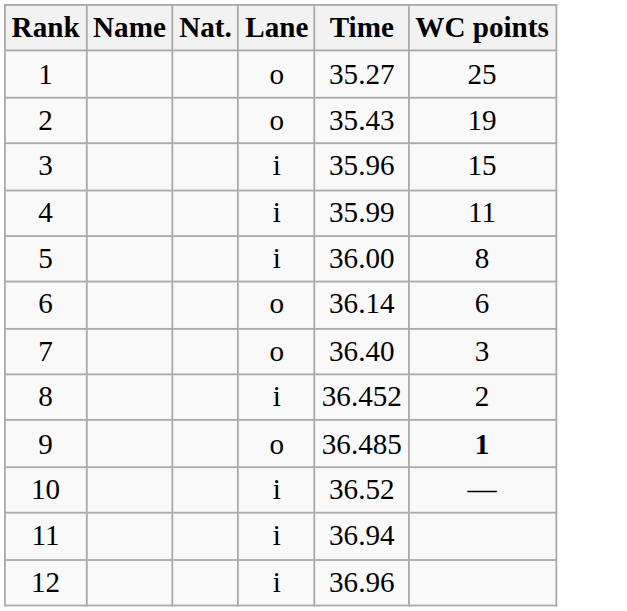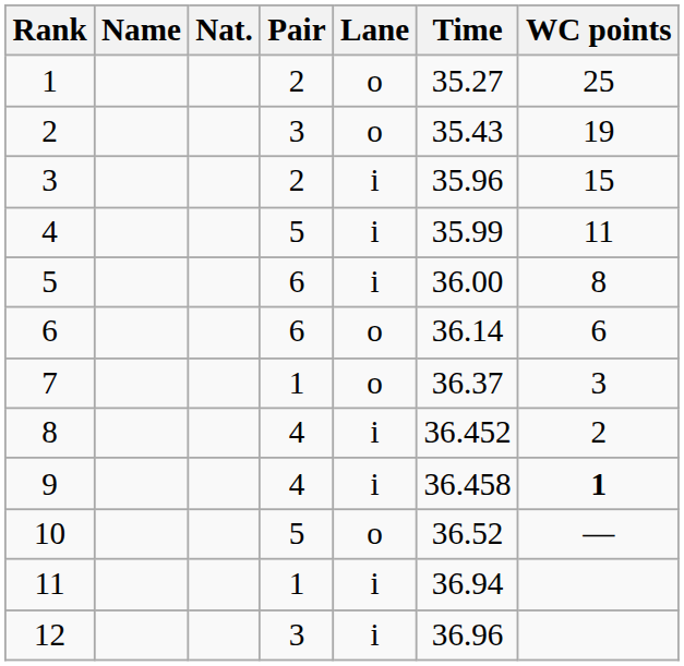 <table class="wikitable sortable" style="text-align:center">
 <tr>
 <th>Rank</th>
 <th>Name</th>
 <th>Nat.</th>
+<th>Pair</th>
 <th>Lane</th>
 <th>Time</th>
 <th>WC points</th>
 </tr>
 <tr>
 <td>1</td>
 <td align=left></td>
 <td></td>
+<td>2</td>
 <td>o</td>
 <td>35.27</td>
 <td>25</td>
 </tr>
 <tr>
 <td>2</td>
 <td align=left></td>
 <td></td>
+<td>3</td>
 <td>o</td>
 <td>35.43</td>
 <td>19</td>
 </tr>
 <tr>
 <td>3</td>
 <td align=left></td>
 <td></td>
+<td>2</td>
 <td>i</td>
 <td>35.96</td>
 <td>15</td>
 </tr>
 <tr>
 <td>4</td>
 <td align=left></td>
 <td></td>
+<td>5</td>
 <td>i</td>
 <td>35.99</td>
 <td>11</td>
 </tr>
 <tr>
 <td>5</td>
 <td align=left></td>
 <td></td>
+<td>6</td>
 <td>i</td>
 <td>36.00</td>
 <td>8</td>
 </tr>
 <tr>
 <td>6</td>
 <td align=left></td>
 <td></td>
+<td>6</td>
 <td>o</td>
 <td>36.14</td>
 <td>6</td>
 </tr>
 <tr>
 <td>7</td>
 <td align=left></td>
 <td></td>
+<td>1</td>
 <td>o</td>
-<td>36.40</td>
+<td>36.37</td>
 <td>3</td>
 </tr>
 <tr>
 <td>8</td>
 <td align=left></td>
 <td></td>
+<td>4</td>
 <td>i</td>
 <td>36.452</td>
 <td>2</td>
 </tr>
 <tr>
 <td>9</td>
 <td align=left></td>
 <td></td>
-<td>o</td>
-<td>36.485</td>
+<td>4</td>
+<td>i</td>
+<td>36.458</td>
 <td><strong>1</strong></td>
 </tr>
 <tr>
 <td>10</td>
 <td align=left></td>
 <td></td>
-<td>i</td>
+<td>5</td>
+<td>o</td>
 <td>36.52</td>
 <td>—</td>
 </tr>
 <tr>
 <td>11</td>
 <td align=left></td>
 <td></td>
+<td>1</td>
 <td>i</td>
 <td>36.94</td>
 <td></td>
 </tr>
 <tr>
 <td>12</td>
 <td align=left></td>
 <td></td>
+<td>3</td>
 <td>i</td>
 <td>36.96</td>
 <td></td>
 </tr>
 </table>
